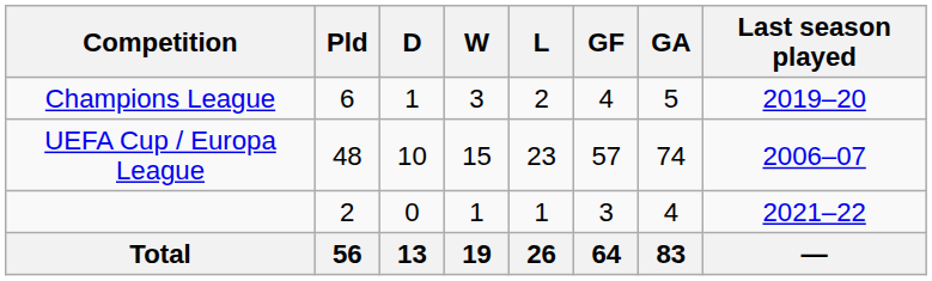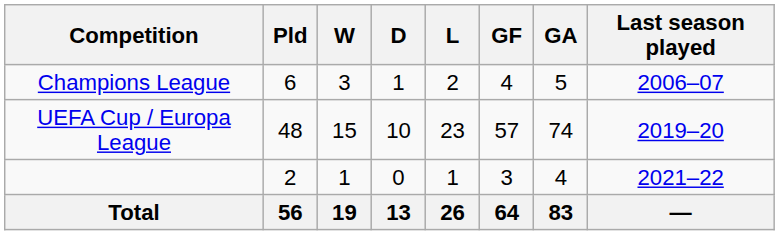 <table class="wikitable" style="font-size:95%; text-align: center;">
 <tr>
 <th width="170">Competition</th>
 <th width="30">Pld</th>
+<th width="30">W</th>
 <th width="30">D</th>
-<th width="30">W</th>
 <th width="30">L</th>
 <th width="30">GF</th>
 <th width="30">GA</th>
 <th width="120">Last season played</th>
 </tr>
 <tr>
 <td><a href='#'>Champions League</a></td>
 <td>6</td>
+<td>3</td>
 <td>1</td>
-<td>3</td>
 <td>2</td>
 <td>4</td>
 <td>5</td>
-<td><a href='#'>2019–20</a></td>
+<td><a href='#'>2006–07</a></td>
 </tr>
 <tr>
 <td><a href='#'>UEFA Cup / Europa League</a></td>
 <td>48</td>
+<td>15</td>
 <td>10</td>
-<td>15</td>
 <td>23</td>
 <td>57</td>
 <td>74</td>
-<td><a href='#'>2006–07</a></td>
+<td><a href='#'>2019–20</a></td>
 </tr>
 <tr>
 <td></td>
 <td>2</td>
+<td>1</td>
 <td>0</td>
-<td>1</td>
 <td>1</td>
 <td>3</td>
 <td>4</td>
 <td><a href='#'>2021–22</a></td>
 </tr>
 <tr>
 <th>Total</th>
 <th>56</th>
+<th>19</th>
 <th>13</th>
-<th>19</th>
 <th>26</th>
 <th>64</th>
 <th>83</th>
 <th>—</th>
 </tr>
 </table>
